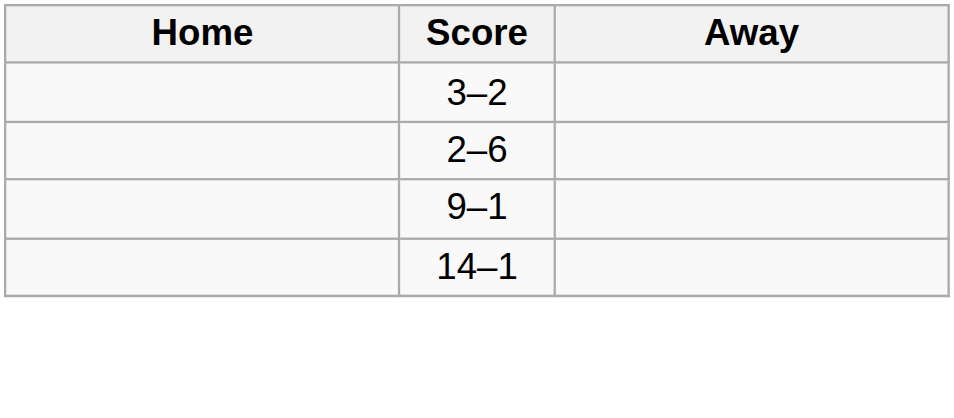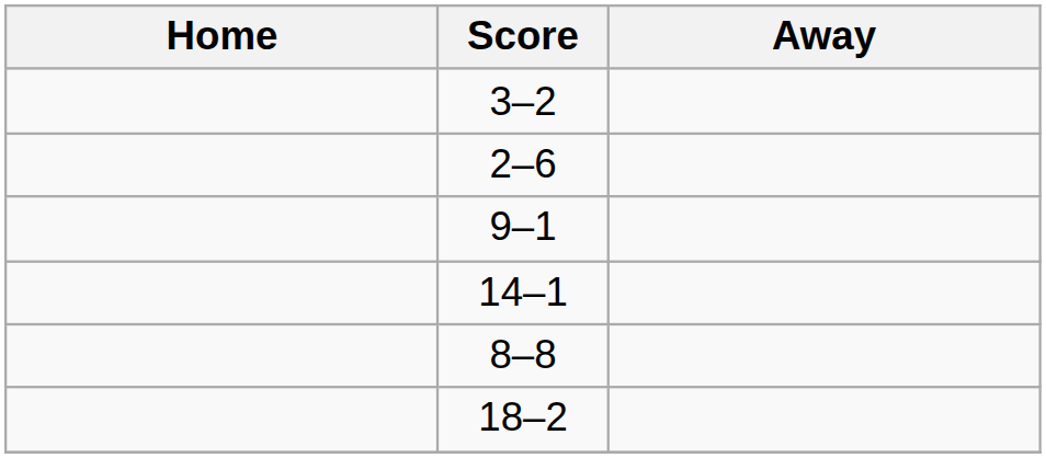 <table class="wikitable">
 <tr>
 <th width="165">Home</th>
 <th width="60">Score</th>
 <th width="165">Away</th>
 </tr>
 <tr>
 <td style="text-align:right;"><strong></strong></td>
 <td style="text-align:center;">3–2</td>
 <td style="text-align:left;"></td>
 </tr>
 <tr>
 <td style="text-align:right;"></td>
 <td style="text-align:center;">2–6</td>
 <td style="text-align:left;"><strong></strong></td>
 </tr>
 <tr>
 <td style="text-align:right;"><strong></strong></td>
 <td style="text-align:center;">9–1</td>
 <td style="text-align:left;"></td>
 </tr>
 <tr>
 <td style="text-align:right;"><strong></strong></td>
 <td style="text-align:center;">14–1</td>
 <td style="text-align:left;"></td>
 </tr>
 <tr>
+<td style="text-align:right;"></td>
+<td style="text-align:center;">8–8</td>
+<td style="text-align:left;"></td>
+</tr>
+<tr>
+<td style="text-align:right;"><strong></strong></td>
+<td style="text-align:center;">18–2</td>
+<td style="text-align:left;"></td>
+</tr>
+<tr>
 </tr>
 </table>
